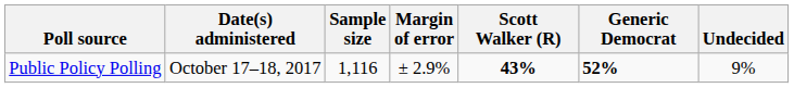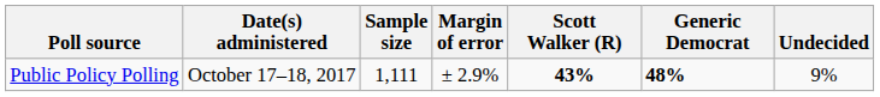 <table class="wikitable">
 <tr valign=bottom>
 <th>Poll source</th>
 <th>Date(s)<br>administered</th>
 <th>Sample<br>size</th>
 <th>Margin<br>of error</th>
 <th style="width:100px;">Scott<br>Walker (R)</th>
 <th style="width:100px;">Generic<br>Democrat</th>
 <th>Undecided</th>
 </tr>
 <tr>
 <td><a href='#'>Public Policy Polling</a></td>
 <td align=center>October 17–18, 2017</td>
-<td align=center>1,116</td>
+<td align=center>1,111</td>
 <td align=center>± 2.9%</td>
 <td align=center><strong>43%</strong></td>
-<td><strong>52%</strong></td>
+<td><strong>48%</strong></td>
 <td align=center>9%</td>
 </tr>
 </table>
